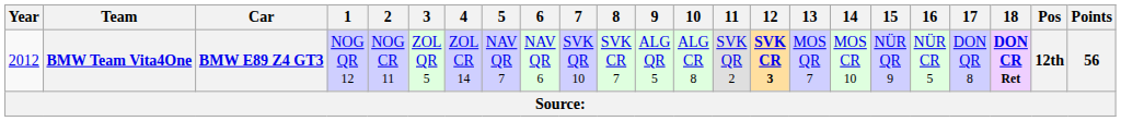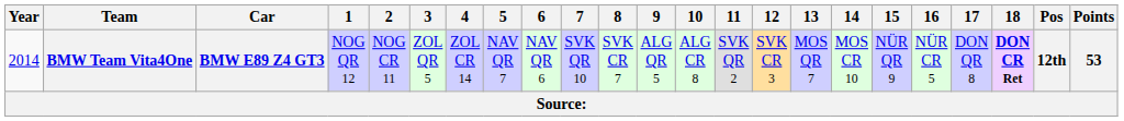 <table class="wikitable" border="1" style="text-align:center; font-size:85%;">
 <tr>
 <th>Year</th>
 <th>Team</th>
 <th>Car</th>
 <th>1</th>
 <th>2</th>
 <th>3</th>
 <th>4</th>
 <th>5</th>
 <th>6</th>
 <th>7</th>
 <th>8</th>
 <th>9</th>
 <th>10</th>
 <th>11</th>
 <th>12</th>
 <th>13</th>
 <th>14</th>
 <th>15</th>
 <th>16</th>
 <th>17</th>
 <th>18</th>
 <th>Pos</th>
 <th>Points</th>
 </tr>
 <tr>
-<td><a href='#'>2012</a></td>
+<td><a href='#'>2014</a></td>
 <th nowrap><a href='#'>BMW Team Vita4One</a></th>
 <th nowrap><a href='#'>BMW E89 Z4 GT3</a></th>
 <td style="background:#CFCFFF;"><a href='#'>NOG<br>QR</a><br><small>12<br></small></td>
 <td style="background:#CFCFFF;"><a href='#'>NOG<br>CR</a><br><small>11<br></small></td>
 <td style="background:#DFFFDF;"><a href='#'>ZOL<br>QR</a><br><small>5<br></small></td>
 <td style="background:#CFCFFF;"><a href='#'>ZOL<br>CR</a><br><small>14<br></small></td>
 <td style="background:#CFCFFF;"><a href='#'>NAV<br>QR</a><br><small>7<br></small></td>
 <td style="background:#DFFFDF;"><a href='#'>NAV<br>QR</a><br><small>6<br></small></td>
 <td style="background:#CFCFFF;"><a href='#'>SVK<br>QR</a><br><small>10<br></small></td>
 <td style="background:#DFFFDF;"><a href='#'>SVK<br>CR</a><br><small>7<br></small></td>
 <td style="background:#DFFFDF;"><a href='#'>ALG<br>QR</a><br><small>5<br></small></td>
 <td style="background:#DFFFDF;"><a href='#'>ALG<br>CR</a><br><small>8<br></small></td>
 <td style="background:#DFDFDF;"><a href='#'>SVK<br>QR</a><br><small>2<br></small></td>
-<td style="background:#FFDF9F;"><strong><a href='#'>SVK<br>CR</a><br><small>3<br></small></strong></td>
+<td style="background:#FFDF9F;"><a href='#'>SVK<br>CR</a><br><small>3<br></small></td>
 <td style="background:#CFCFFF;"><a href='#'>MOS<br>QR</a><br><small>7<br></small></td>
 <td style="background:#DFFFDF;"><a href='#'>MOS<br>CR</a><br><small>10<br></small></td>
 <td style="background:#CFCFFF;"><a href='#'>NÜR<br>QR</a><br><small>9<br></small></td>
 <td style="background:#DFFFDF;"><a href='#'>NÜR<br>CR</a><br><small>5<br></small></td>
 <td style="background:#CFCFFF;"><a href='#'>DON<br>QR</a><br><small>8<br></small></td>
 <td style="background:#EFCFFF;"><strong><a href='#'>DON<br>CR</a><br><small>Ret<br></small></strong></td>
 <th>12th</th>
-<th>56</th>
+<th>53</th>
 </tr>
 <tr>
 <th colspan="23">Source:</th>
 </tr>
 </table>
